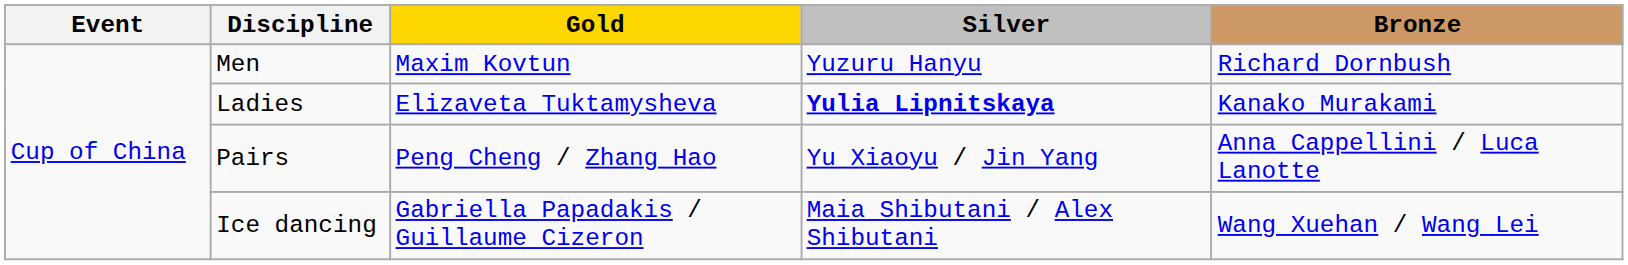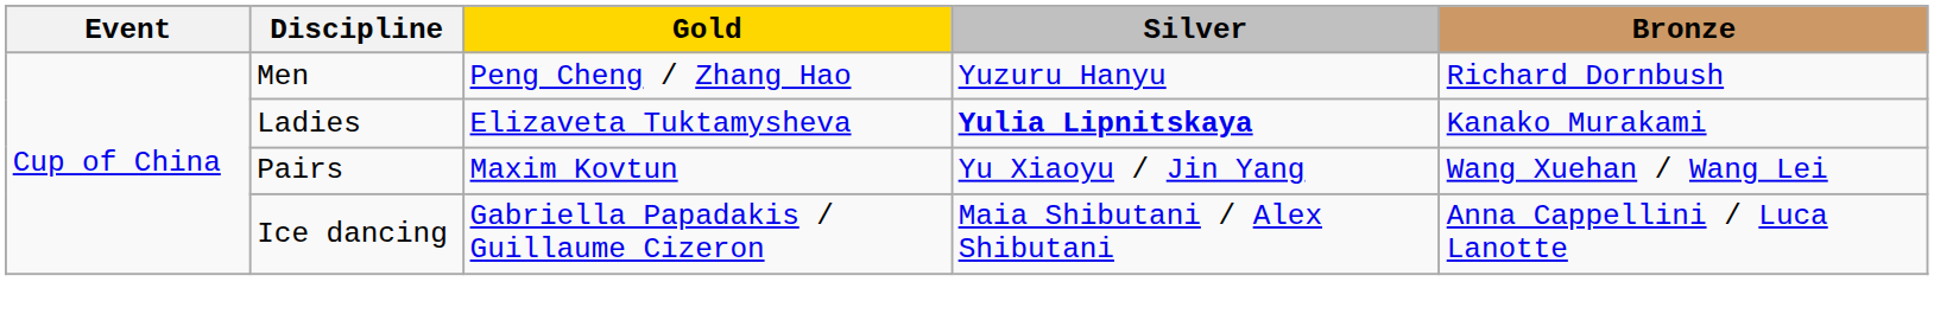 <table class="wikitable" style="width:98%;">
 <tr>
 <th style="width:10%;">Event</th>
 <th style="width:5%;">Discipline</th>
 <td style="text-align:center; width:20%; background:gold;"><strong>Gold</strong></td>
 <td style="text-align:center; width:20%; background:silver;"><strong>Silver</strong></td>
 <td style="text-align:center; width:20%; background:#c96;"><strong>Bronze</strong></td>
 </tr>
 <tr>
 <td rowspan=4><a href='#'>Cup of China</a></td>
 <td>Men</td>
-<td> <a href='#'>Maxim Kovtun</a></td>
+<td> <a href='#'>Peng Cheng</a> / <a href='#'>Zhang Hao</a></td>
 <td> <a href='#'>Yuzuru Hanyu</a></td>
 <td> <a href='#'>Richard Dornbush</a></td>
 </tr>
 <tr>
 <td>Ladies</td>
 <td> <a href='#'>Elizaveta Tuktamysheva</a></td>
 <td><strong> <a href='#'>Yulia Lipnitskaya</a></strong></td>
 <td> <a href='#'>Kanako Murakami</a></td>
 </tr>
 <tr>
 <td>Pairs</td>
-<td> <a href='#'>Peng Cheng</a> / <a href='#'>Zhang Hao</a></td>
+<td> <a href='#'>Maxim Kovtun</a></td>
 <td> <a href='#'>Yu Xiaoyu</a> / <a href='#'>Jin Yang</a></td>
-<td> <a href='#'>Anna Cappellini</a> / <a href='#'>Luca Lanotte</a></td>
+<td> <a href='#'>Wang Xuehan</a> / <a href='#'>Wang Lei</a></td>
 </tr>
 <tr>
 <td>Ice dancing</td>
 <td> <a href='#'>Gabriella Papadakis</a> / <a href='#'>Guillaume Cizeron</a></td>
 <td> <a href='#'>Maia Shibutani</a> / <a href='#'>Alex Shibutani</a></td>
-<td> <a href='#'>Wang Xuehan</a> / <a href='#'>Wang Lei</a></td>
+<td> <a href='#'>Anna Cappellini</a> / <a href='#'>Luca Lanotte</a></td>
 </tr>
 </table>
